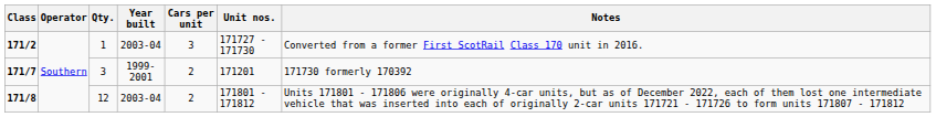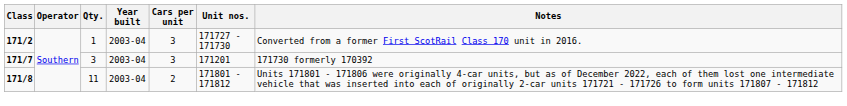 <table class="wikitable">
 <tr>
 <th>Class</th>
 <th>Operator</th>
 <th>Qty.</th>
 <th>Year built</th>
 <th>Cars per unit</th>
 <th>Unit nos.</th>
 <th>Notes</th>
 </tr>
 <tr>
 <td><strong>171/2</strong></td>
 <td rowspan="3"><a href='#'>Southern</a></td>
 <td align=center>1</td>
 <td align=center>2003-04</td>
 <td align=center>3</td>
 <td>171727 - 171730</td>
 <td>Converted from a former <a href='#'>First ScotRail</a> <a href='#'>Class 170</a> unit in 2016.</td>
 </tr>
 <tr>
 <td><strong>171/7</strong></td>
 <td align=center>3</td>
-<td align="center">1999-2001</td>
-<td align=center>2</td>
+<td align=center>2003-04</td>
+<td align=center>3</td>
 <td>171201</td>
 <td>171730 formerly 170392</td>
 </tr>
 <tr>
 <td><strong>171/8</strong></td>
-<td align=center>12</td>
+<td align=center>11</td>
 <td align=center>2003-04</td>
 <td align=center>2</td>
 <td>171801 - 171812</td>
 <td>Units 171801 - 171806 were originally 4-car units, but as of December 2022, each of them lost one intermediate vehicle that was inserted into each of originally 2-car units 171721 - 171726 to form units 171807 - 171812</td>
 </tr>
 </table>
